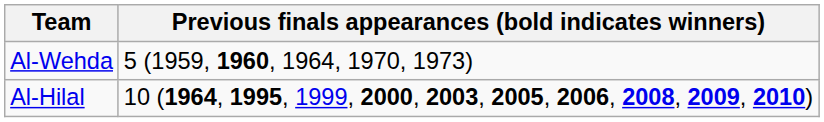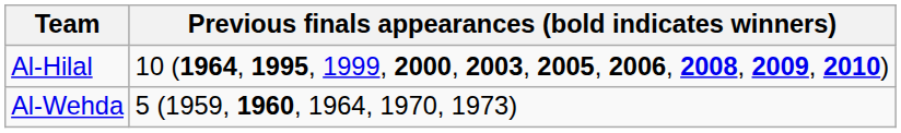 <table class="wikitable">
 <tr>
 <th>Team</th>
 <th>Previous finals appearances (bold indicates winners)</th>
 </tr>
 <tr>
+<td><a href='#'>Al-Hilal</a></td>
+<td>10 (<strong>1964</strong>, <strong>1995</strong>, <a href='#'>1999</a>, <strong>2000</strong>, <strong>2003</strong>, <strong>2005</strong>, <strong>2006</strong>, <strong><a href='#'>2008</a></strong>, <strong><a href='#'>2009</a></strong>, <strong><a href='#'>2010</a></strong>)</td>
+</tr>
+<tr>
 <td><a href='#'>Al-Wehda</a></td>
 <td>5 (1959, <strong>1960</strong>, 1964, 1970, 1973)</td>
 </tr>
-<tr>
-<td><a href='#'>Al-Hilal</a></td>
-<td>10 (<strong>1964</strong>, <strong>1995</strong>, <a href='#'>1999</a>, <strong>2000</strong>, <strong>2003</strong>, <strong>2005</strong>, <strong>2006</strong>, <strong><a href='#'>2008</a></strong>, <strong><a href='#'>2009</a></strong>, <strong><a href='#'>2010</a></strong>)</td>
-</tr>
 </table>
